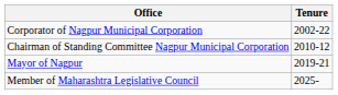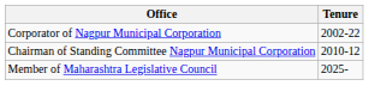 <table class="wikitable">
 <tr>
 <th>Office</th>
 <th>Tenure</th>
 </tr>
 <tr>
 <td>Corporator of <a href='#'>Nagpur Municipal Corporation</a></td>
 <td>2002-22</td>
 </tr>
 <tr>
 <td>Chairman of Standing Committee <a href='#'>Nagpur Municipal Corporation</a></td>
 <td>2010-12</td>
 </tr>
 <tr>
-<td><a href='#'>Mayor of Nagpur</a></td>
-<td>2019-21</td>
-</tr>
-<tr>
 <td>Member of <a href='#'>Maharashtra Legislative Council</a></td>
 <td>2025-</td>
 </tr>
 </table>
